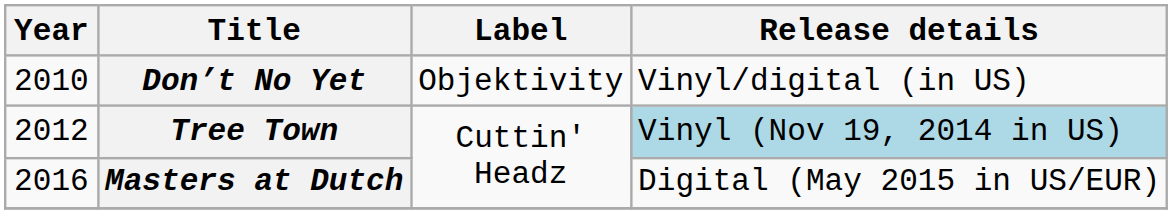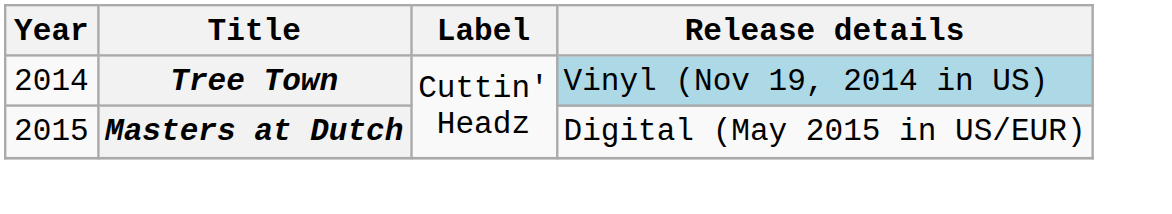 <table class="wikitable plainrowheaders" style="text-align:center;">
 <tr>
 <th scope="col" rowspan="1" style="width:2.5em;">Year</th>
 <th scope="col" rowspan="1">Title</th>
 <th scope="col" rowspan="1">Label</th>
 <th scope="col" rowspan="1">Release details</th>
 </tr>
 <tr>
-<td rowspan="1">2010</td>
-<th scope="row"><em>Don’t No Yet</em></th>
-<td>Objektivity</td>
-<td align=left>Vinyl/digital (in US)</td>
-</tr>
-<tr>
-<td rowspan="1">2012</td>
+<td rowspan="1">2014</td>
 <th scope="row"><em>Tree Town</em></th>
 <td rowspan="2">Cuttin'<br>Headz</td>
 <td align=left style="background: lightblue;">Vinyl (Nov 19, 2014 in US)</td>
 </tr>
 <tr>
-<td rowspan="1">2016</td>
+<td rowspan="1">2015</td>
 <th scope="row"><em> Masters at Dutch</em></th>
 <td align=left>Digital (May 2015 in US/EUR)</td>
 </tr>
 <tr>
 </tr>
 </table>
